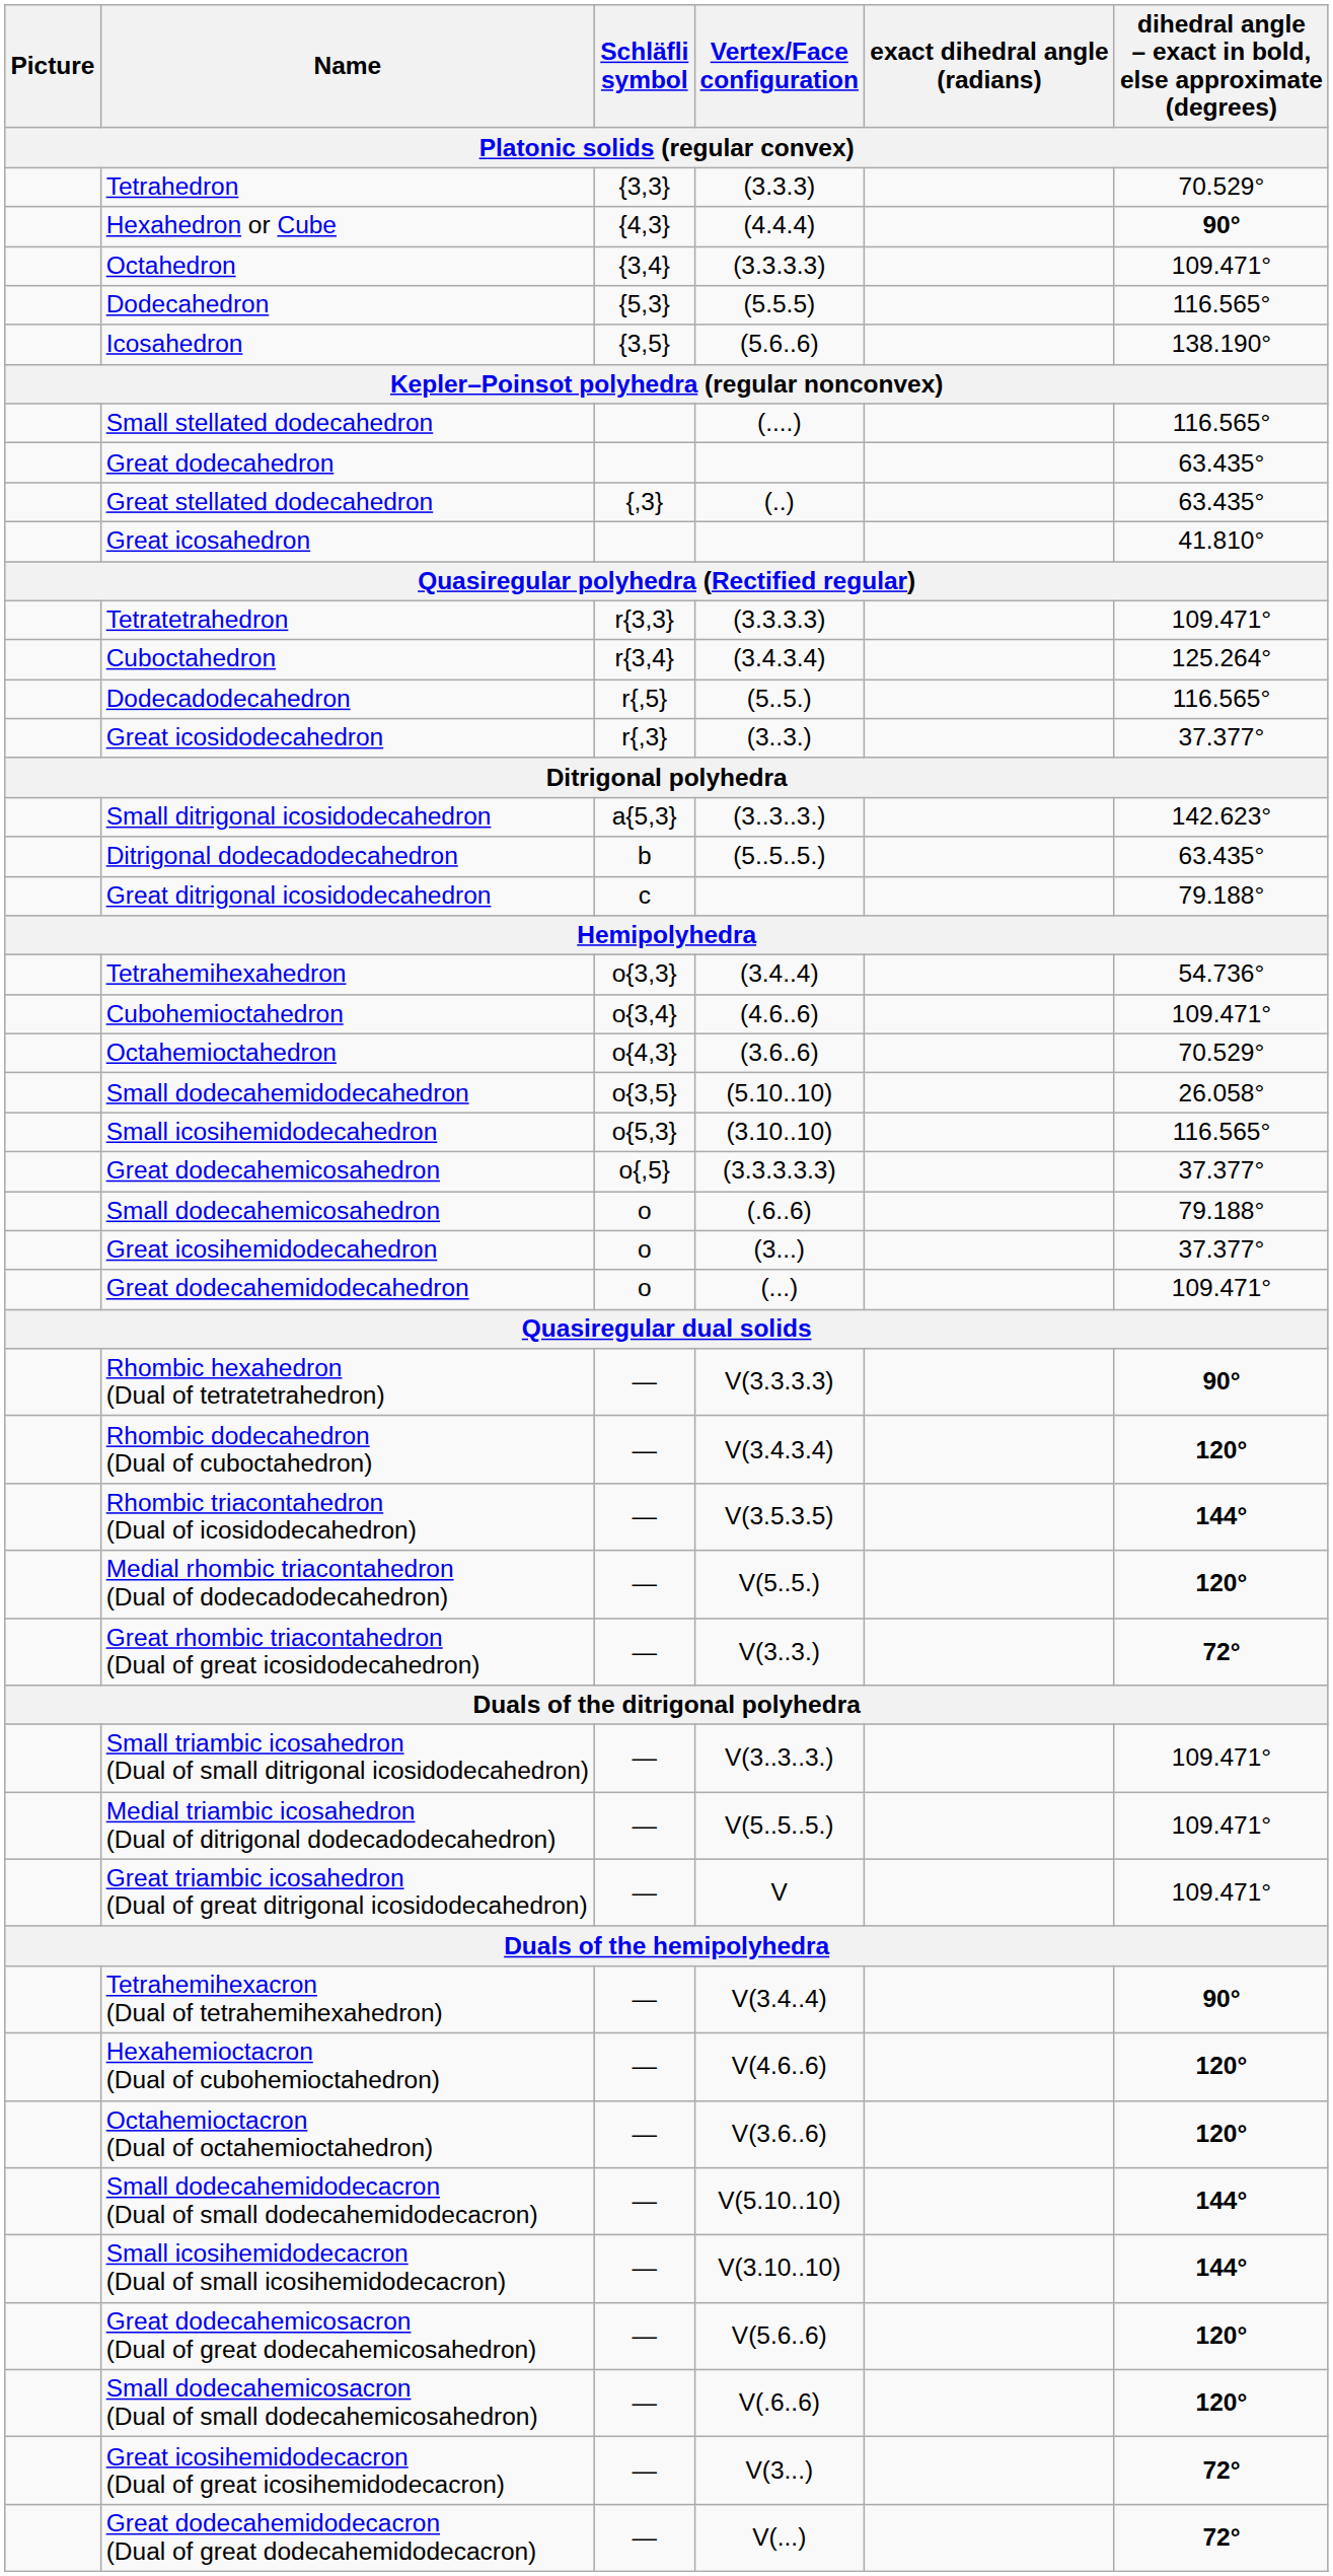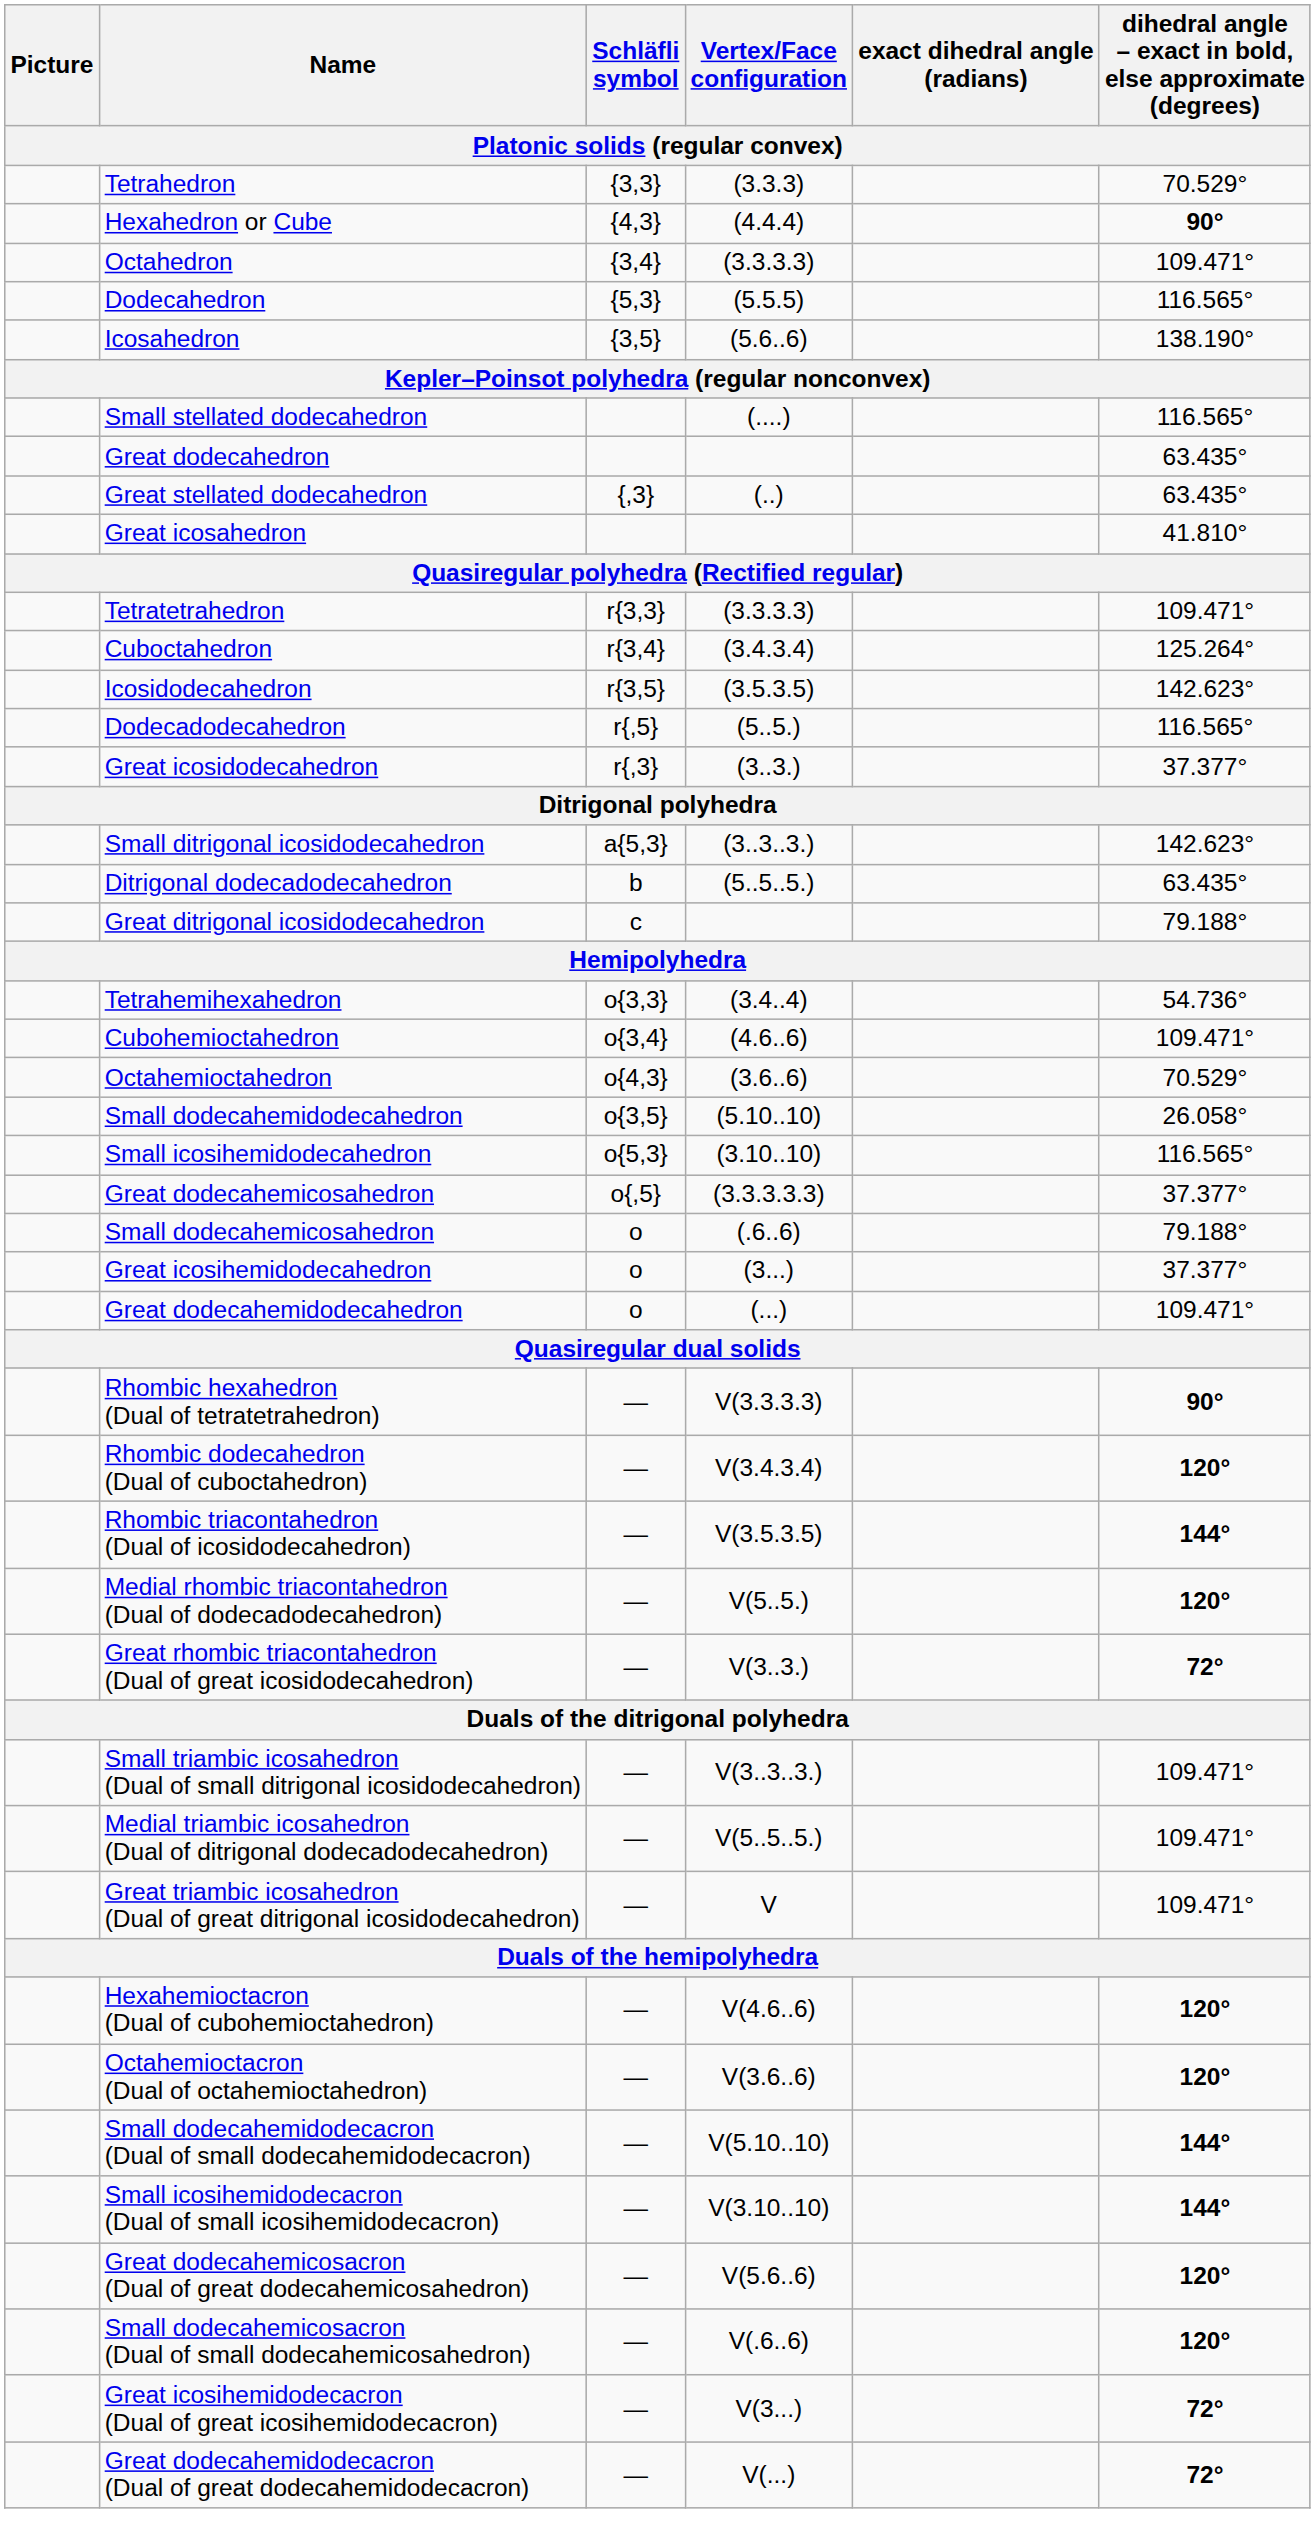 <table class="wikitable" style="text-align:center;">
 <tr>
 <th>Picture</th>
 <th>Name</th>
 <th><a href='#'>Schläfli<br>symbol</a></th>
 <th><a href='#'>Vertex/Face<br>configuration</a></th>
 <th>exact dihedral angle<br>(radians)</th>
 <th>dihedral angle<br>– exact in bold,<br>else approximate<br>(degrees)</th>
 </tr>
 <tr>
 <th scope="row" colspan=6><a href='#'>Platonic solids</a> (regular convex)</th>
 </tr>
 <tr>
 <td></td>
 <td align="left"><a href='#'>Tetrahedron</a></td>
 <td>{3,3}</td>
 <td>(3.3.3)</td>
 <td></td>
 <td>70.529°</td>
 </tr>
 <tr>
 <td></td>
 <td align="left"><a href='#'>Hexahedron</a> or <a href='#'>Cube</a></td>
 <td>{4,3}</td>
 <td>(4.4.4)</td>
 <td></td>
 <td><strong>90°</strong></td>
 </tr>
 <tr>
 <td></td>
 <td align="left"><a href='#'>Octahedron</a></td>
 <td>{3,4}</td>
 <td>(3.3.3.3)</td>
 <td></td>
 <td>109.471°</td>
 </tr>
 <tr>
 <td></td>
 <td align="left"><a href='#'>Dodecahedron</a></td>
 <td>{5,3}</td>
 <td>(5.5.5)</td>
 <td></td>
 <td>116.565°</td>
 </tr>
 <tr>
 <td></td>
 <td align="left"><a href='#'>Icosahedron</a></td>
 <td>{3,5}</td>
 <td>(5.6..6)</td>
 <td></td>
 <td>138.190°</td>
 </tr>
 <tr>
 <th scope="row" colspan=6><a href='#'>Kepler–Poinsot polyhedra</a> (regular nonconvex)</th>
 </tr>
 <tr>
 <td></td>
 <td align="left"><a href='#'>Small stellated dodecahedron</a></td>
 <td></td>
 <td>(....)</td>
 <td></td>
 <td>116.565°</td>
 </tr>
 <tr>
 <td></td>
 <td align="left"><a href='#'>Great dodecahedron</a></td>
 <td></td>
 <td></td>
 <td></td>
 <td>63.435°</td>
 </tr>
 <tr>
 <td></td>
 <td align="left"><a href='#'>Great stellated dodecahedron</a></td>
 <td>{,3}</td>
 <td>(..)</td>
 <td></td>
 <td>63.435°</td>
 </tr>
 <tr>
 <td></td>
 <td align="left"><a href='#'>Great icosahedron</a></td>
 <td></td>
 <td></td>
 <td></td>
 <td>41.810°</td>
 </tr>
 <tr>
 <th scope="row" colspan=6><a href='#'>Quasiregular polyhedra</a> (<a href='#'>Rectified regular</a>)</th>
 </tr>
 <tr>
 <td></td>
 <td align="left"><a href='#'>Tetratetrahedron</a></td>
 <td>r{3,3}</td>
 <td>(3.3.3.3)</td>
 <td></td>
 <td>109.471°</td>
 </tr>
 <tr>
 <td></td>
 <td align="left"><a href='#'>Cuboctahedron</a></td>
 <td>r{3,4}</td>
 <td>(3.4.3.4)</td>
 <td></td>
 <td>125.264°</td>
+</tr>
+<tr>
+<td></td>
+<td align="left"><a href='#'>Icosidodecahedron</a></td>
+<td>r{3,5}</td>
+<td>(3.5.3.5)</td>
+<td></td>
+<td>142.623°</td>
 </tr>
 <tr>
 <td></td>
 <td align="left"><a href='#'>Dodecadodecahedron</a></td>
 <td>r{,5}</td>
 <td>(5..5.)</td>
 <td></td>
 <td>116.565°</td>
 </tr>
 <tr>
 <td></td>
 <td align="left"><a href='#'>Great icosidodecahedron</a></td>
 <td>r{,3}</td>
 <td>(3..3.)</td>
 <td></td>
 <td>37.377°</td>
 </tr>
 <tr>
 <th scope="row" colspan=6>Ditrigonal polyhedra</th>
 </tr>
 <tr>
 <td></td>
 <td align="left"><a href='#'>Small ditrigonal icosidodecahedron</a></td>
 <td>a{5,3}</td>
 <td>(3..3..3.)</td>
 <td></td>
 <td>142.623°</td>
 </tr>
 <tr>
 <td></td>
 <td align="left"><a href='#'>Ditrigonal dodecadodecahedron</a></td>
 <td>b</td>
 <td>(5..5..5.)</td>
 <td></td>
 <td>63.435°</td>
 </tr>
 <tr>
 <td></td>
 <td align="left"><a href='#'>Great ditrigonal icosidodecahedron</a></td>
 <td>c</td>
 <td></td>
 <td></td>
 <td>79.188°</td>
 </tr>
 <tr>
 <th scope="row" colspan=6><a href='#'>Hemipolyhedra</a></th>
 </tr>
 <tr>
 <td></td>
 <td align="left"><a href='#'>Tetrahemihexahedron</a></td>
 <td>o{3,3}</td>
 <td>(3.4..4)</td>
 <td></td>
 <td>54.736°</td>
 </tr>
 <tr>
 <td></td>
 <td align="left"><a href='#'>Cubohemioctahedron</a></td>
 <td>o{3,4}</td>
 <td>(4.6..6)</td>
 <td></td>
 <td>109.471°</td>
 </tr>
 <tr>
 <td></td>
 <td align="left"><a href='#'>Octahemioctahedron</a></td>
 <td>o{4,3}</td>
 <td>(3.6..6)</td>
 <td></td>
 <td>70.529°</td>
 </tr>
 <tr>
 <td></td>
 <td align="left"><a href='#'>Small dodecahemidodecahedron</a></td>
 <td>o{3,5}</td>
 <td>(5.10..10)</td>
 <td></td>
 <td>26.058°</td>
 </tr>
 <tr>
 <td></td>
 <td align="left"><a href='#'>Small icosihemidodecahedron</a></td>
 <td>o{5,3}</td>
 <td>(3.10..10)</td>
 <td></td>
 <td>116.565°</td>
 </tr>
 <tr>
 <td></td>
 <td align="left"><a href='#'>Great dodecahemicosahedron</a></td>
 <td>o{,5}</td>
 <td>(3.3.3.3.3)</td>
 <td></td>
 <td>37.377°</td>
 </tr>
 <tr>
 <td></td>
 <td align="left"><a href='#'>Small dodecahemicosahedron</a></td>
 <td>o</td>
 <td>(.6..6)</td>
 <td></td>
 <td>79.188°</td>
 </tr>
 <tr>
 <td></td>
 <td align="left"><a href='#'>Great icosihemidodecahedron</a></td>
 <td>o</td>
 <td>(3...)</td>
 <td></td>
 <td>37.377°</td>
 </tr>
 <tr>
 <td></td>
 <td align="left"><a href='#'>Great dodecahemidodecahedron</a></td>
 <td>o</td>
 <td>(...)</td>
 <td></td>
 <td>109.471°</td>
 </tr>
 <tr>
 <th scope="row" colspan=6><a href='#'>Quasiregular dual solids</a></th>
 </tr>
 <tr align="center">
 <td></td>
 <td align="left"><a href='#'>Rhombic hexahedron</a><br>(Dual of tetratetrahedron)</td>
 <td>—</td>
 <td>V(3.3.3.3)</td>
 <td></td>
 <td><strong>90°</strong></td>
 </tr>
 <tr>
 <td></td>
 <td align="left"><a href='#'>Rhombic dodecahedron</a><br>(Dual of cuboctahedron)</td>
 <td>—</td>
 <td>V(3.4.3.4)</td>
 <td></td>
 <td><strong>120°</strong></td>
 </tr>
 <tr>
 <td></td>
 <td align="left"><a href='#'>Rhombic triacontahedron</a><br>(Dual of icosidodecahedron)</td>
 <td>—</td>
 <td>V(3.5.3.5)</td>
 <td></td>
 <td><strong>144°</strong></td>
 </tr>
 <tr>
 <td></td>
 <td align="left"><a href='#'>Medial rhombic triacontahedron</a><br>(Dual of dodecadodecahedron)</td>
 <td>—</td>
 <td>V(5..5.)</td>
 <td></td>
 <td><strong>120°</strong></td>
 </tr>
 <tr>
 <td></td>
 <td align="left"><a href='#'>Great rhombic triacontahedron</a><br>(Dual of great icosidodecahedron)</td>
 <td>—</td>
 <td>V(3..3.)</td>
 <td></td>
 <td><strong>72°</strong></td>
 </tr>
 <tr>
 <th scope="row" colspan=6>Duals of the ditrigonal polyhedra</th>
 </tr>
 <tr>
 <td></td>
 <td align="left"><a href='#'>Small triambic icosahedron</a><br>(Dual of small ditrigonal icosidodecahedron)</td>
 <td>—</td>
 <td>V(3..3..3.)</td>
 <td></td>
 <td>109.471°</td>
 </tr>
 <tr>
 <td></td>
 <td align="left"><a href='#'>Medial triambic icosahedron</a><br>(Dual of ditrigonal dodecadodecahedron)</td>
 <td>—</td>
 <td>V(5..5..5.)</td>
 <td></td>
 <td>109.471°</td>
 </tr>
 <tr>
 <td></td>
 <td align="left"><a href='#'>Great triambic icosahedron</a><br>(Dual of great ditrigonal icosidodecahedron)</td>
 <td>—</td>
 <td>V</td>
 <td></td>
 <td>109.471°</td>
 </tr>
 <tr>
 <th scope="row" colspan=6><a href='#'>Duals of the hemipolyhedra</a></th>
 </tr>
 <tr>
 <td></td>
-<td align="left"><a href='#'>Tetrahemihexacron</a><br>(Dual of tetrahemihexahedron)</td>
-<td>—</td>
-<td>V(3.4..4)</td>
-<td></td>
-<td><strong>90°</strong></td>
-</tr>
-<tr>
-<td></td>
 <td align="left"><a href='#'>Hexahemioctacron</a><br>(Dual of cubohemioctahedron)</td>
 <td>—</td>
 <td>V(4.6..6)</td>
 <td></td>
 <td><strong>120°</strong></td>
 </tr>
 <tr>
 <td></td>
 <td align="left"><a href='#'>Octahemioctacron</a><br>(Dual of octahemioctahedron)</td>
 <td>—</td>
 <td>V(3.6..6)</td>
 <td></td>
 <td><strong>120°</strong></td>
 </tr>
 <tr>
 <td></td>
 <td align="left"><a href='#'>Small dodecahemidodecacron</a><br>(Dual of small dodecahemidodecacron)</td>
 <td>—</td>
 <td>V(5.10..10)</td>
 <td></td>
 <td><strong>144°</strong></td>
 </tr>
 <tr>
 <td></td>
 <td align="left"><a href='#'>Small icosihemidodecacron</a><br>(Dual of small icosihemidodecacron)</td>
 <td>—</td>
 <td>V(3.10..10)</td>
 <td></td>
 <td><strong>144°</strong></td>
 </tr>
 <tr>
 <td></td>
 <td align="left"><a href='#'>Great dodecahemicosacron</a><br>(Dual of great dodecahemicosahedron)</td>
 <td>—</td>
 <td>V(5.6..6)</td>
 <td></td>
 <td><strong>120°</strong></td>
 </tr>
 <tr>
 <td></td>
 <td align="left"><a href='#'>Small dodecahemicosacron</a><br>(Dual of small dodecahemicosahedron)</td>
 <td>—</td>
 <td>V(.6..6)</td>
 <td></td>
 <td><strong>120°</strong></td>
 </tr>
 <tr>
 <td></td>
 <td align="left"><a href='#'>Great icosihemidodecacron</a><br>(Dual of great icosihemidodecacron)</td>
 <td>—</td>
 <td>V(3...)</td>
 <td></td>
 <td><strong>72°</strong></td>
 </tr>
 <tr>
 <td></td>
 <td align="left"><a href='#'>Great dodecahemidodecacron</a><br>(Dual of great dodecahemidodecacron)</td>
 <td>—</td>
 <td>V(...)</td>
 <td></td>
 <td><strong>72°</strong></td>
 </tr>
 </table>
